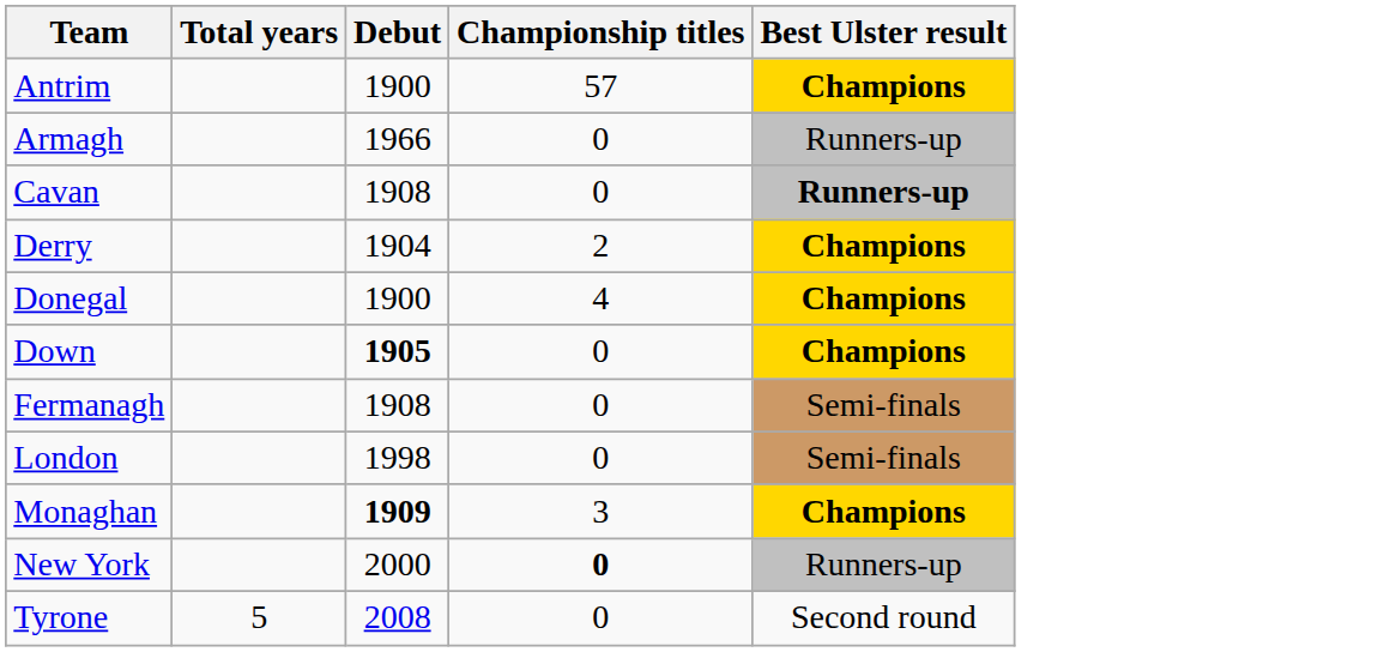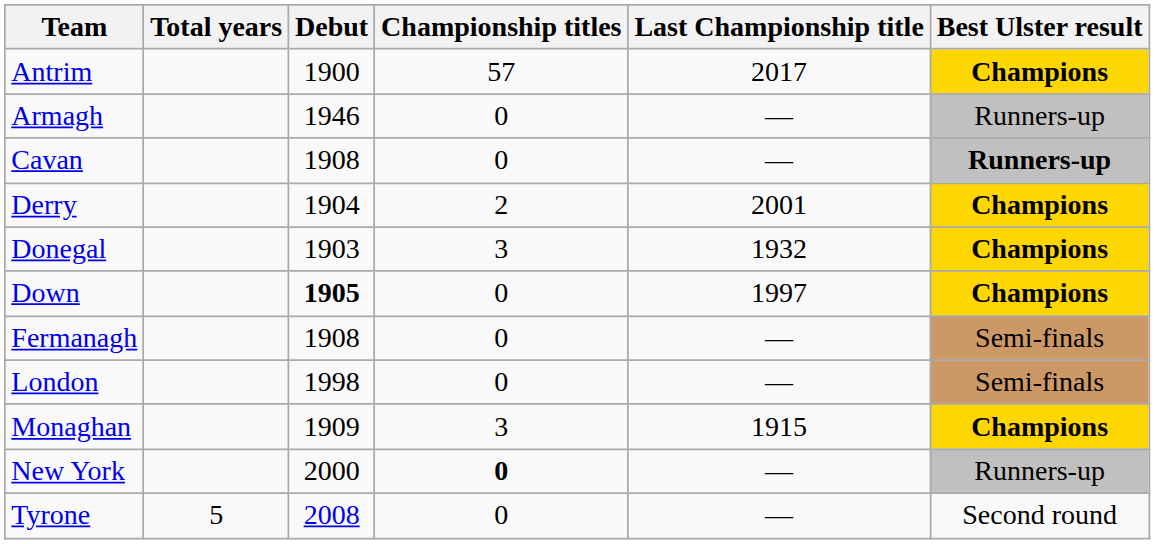 <table class="wikitable sortable" style="text-align:center">
 <tr>
 <th>Team</th>
 <th>Total years</th>
 <th>Debut</th>
 <th>Championship titles</th>
+<th>Last Championship title</th>
 <th>Best Ulster result</th>
 </tr>
 <tr>
 <td style="text-align:left"><a href='#'>Antrim</a></td>
 <td></td>
 <td>1900</td>
 <td>57</td>
+<td>2017</td>
 <td bgcolor=gold><strong>Champions</strong></td>
 </tr>
 <tr>
 <td style="text-align:left"><a href='#'>Armagh</a></td>
 <td></td>
-<td>1966</td>
+<td>1946</td>
 <td>0</td>
+<td>—</td>
 <td bgcolor=silver>Runners-up</td>
 </tr>
 <tr>
 <td style="text-align:left"><a href='#'>Cavan</a></td>
 <td></td>
 <td>1908</td>
 <td>0</td>
+<td>—</td>
 <td bgcolor=silver><strong>Runners-up</strong></td>
 </tr>
 <tr>
 <td style="text-align:left"><a href='#'>Derry</a></td>
 <td></td>
 <td>1904</td>
 <td>2</td>
+<td>2001</td>
 <td bgcolor=gold><strong>Champions</strong></td>
 </tr>
 <tr>
 <td style="text-align:left"><a href='#'>Donegal</a></td>
 <td></td>
-<td>1900</td>
-<td>4</td>
+<td>1903</td>
+<td>3</td>
+<td>1932</td>
 <td bgcolor=gold><strong>Champions</strong></td>
 </tr>
 <tr>
 <td style="text-align:left"><a href='#'>Down</a></td>
 <td></td>
 <td><strong>1905</strong></td>
 <td>0</td>
+<td>1997</td>
 <td bgcolor=gold><strong>Champions</strong></td>
 </tr>
 <tr>
 <td style="text-align:left"><a href='#'>Fermanagh</a></td>
 <td></td>
 <td>1908</td>
 <td>0</td>
+<td>—</td>
 <td bgcolor=#cc9966>Semi-finals</td>
 </tr>
 <tr>
 <td style="text-align:left"><a href='#'>London</a></td>
 <td></td>
 <td>1998</td>
 <td>0</td>
+<td>—</td>
 <td bgcolor=#cc9966>Semi-finals</td>
 </tr>
 <tr>
 <td style="text-align:left"><a href='#'>Monaghan</a></td>
 <td></td>
-<td><strong>1909</strong></td>
+<td>1909</td>
 <td>3</td>
+<td>1915</td>
 <td bgcolor=gold><strong>Champions</strong></td>
 </tr>
 <tr>
 <td style="text-align:left"><a href='#'>New York</a></td>
 <td></td>
 <td>2000</td>
 <td><strong>0</strong></td>
+<td>—</td>
 <td bgcolor=silver>Runners-up</td>
 </tr>
 <tr>
 <td style="text-align:left"><a href='#'>Tyrone</a></td>
 <td>5</td>
 <td><a href='#'>2008</a></td>
 <td>0</td>
+<td>—</td>
 <td>Second round</td>
 </tr>
 </table>
